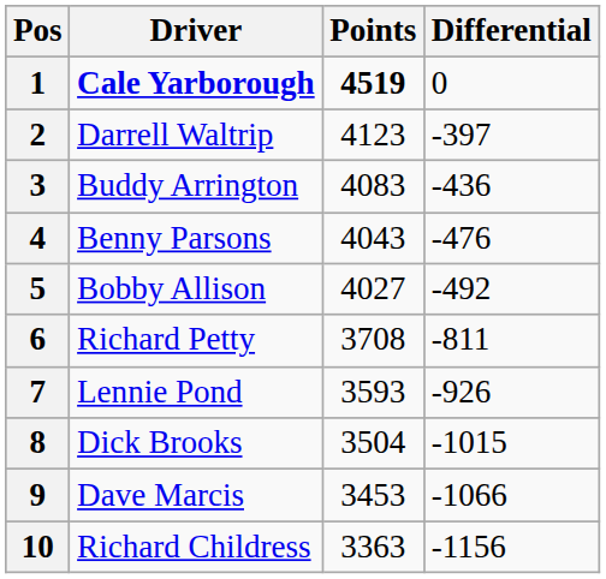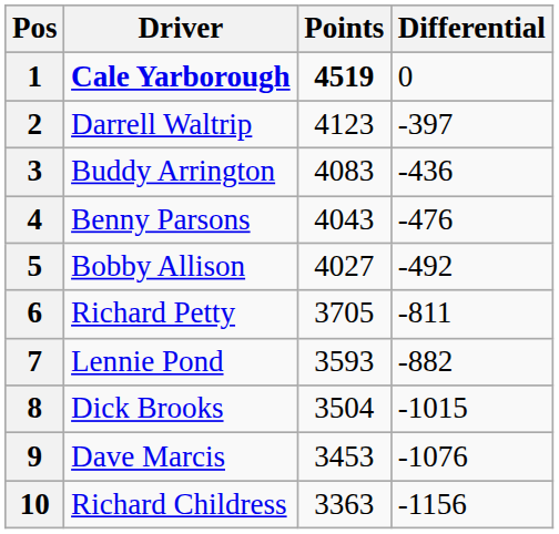 <table class="wikitable">
 <tr>
 <th>Pos</th>
 <th>Driver</th>
 <th>Points</th>
 <th>Differential</th>
 </tr>
 <tr>
 <th>1 </th>
 <td><strong><a href='#'>Cale Yarborough</a></strong></td>
 <td style="text-align:center;"><strong>4519</strong></td>
 <td>0</td>
 </tr>
 <tr>
 <th>2 </th>
 <td><a href='#'>Darrell Waltrip</a></td>
 <td style="text-align:center;">4123</td>
 <td>-397</td>
 </tr>
 <tr>
 <th>3 </th>
 <td><a href='#'>Buddy Arrington</a></td>
 <td style="text-align:center;">4083</td>
 <td>-436</td>
 </tr>
 <tr>
 <th>4 </th>
 <td><a href='#'>Benny Parsons</a></td>
 <td style="text-align:center;">4043</td>
 <td>-476</td>
 </tr>
 <tr>
 <th>5 </th>
 <td><a href='#'>Bobby Allison</a></td>
 <td style="text-align:center;">4027</td>
 <td>-492</td>
 </tr>
 <tr>
 <th>6 </th>
 <td><a href='#'>Richard Petty</a></td>
-<td style="text-align:center;">3708</td>
+<td style="text-align:center;">3705</td>
 <td>-811</td>
 </tr>
 <tr>
 <th>7 </th>
 <td><a href='#'>Lennie Pond</a></td>
 <td style="text-align:center;">3593</td>
-<td>-926</td>
+<td>-882</td>
 </tr>
 <tr>
 <th>8 </th>
 <td><a href='#'>Dick Brooks</a></td>
 <td style="text-align:center;">3504</td>
 <td>-1015</td>
 </tr>
 <tr>
 <th>9 </th>
 <td><a href='#'>Dave Marcis</a></td>
 <td style="text-align:center;">3453</td>
-<td>-1066</td>
+<td>-1076</td>
 </tr>
 <tr>
 <th>10 </th>
 <td><a href='#'>Richard Childress</a></td>
 <td style="text-align:center;">3363</td>
 <td>-1156</td>
 </tr>
 </table>
